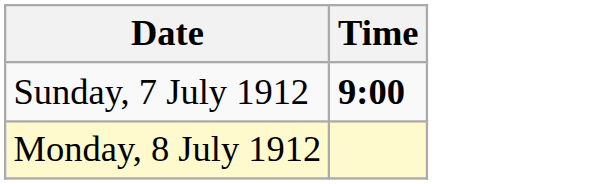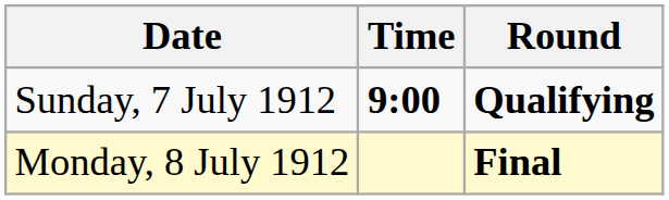 <table class="wikitable">
 <tr>
 <th>Date</th>
 <th>Time</th>
+<th>Round</th>
 </tr>
 <tr>
 <td>Sunday, 7 July 1912</td>
 <td><strong>9:00</strong></td>
+<td><strong>Qualifying</strong></td>
 </tr>
 <tr style="background:lemonchiffon">
 <td>Monday, 8 July 1912</td>
 <td></td>
+<td><strong>Final</strong></td>
 </tr>
 </table>
